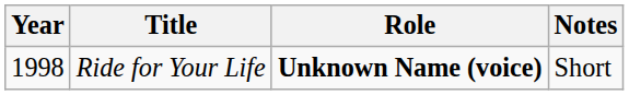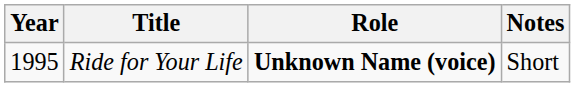 <table class="wikitable sortable">
 <tr>
 <th>Year</th>
 <th>Title</th>
 <th>Role</th>
 <th class="unsortable">Notes</th>
 </tr>
 <tr>
-<td>1998</td>
+<td>1995</td>
 <td><em>Ride for Your Life</em></td>
 <td><strong>Unknown Name (voice)</strong></td>
 <td>Short</td>
 </tr>
 </table>
